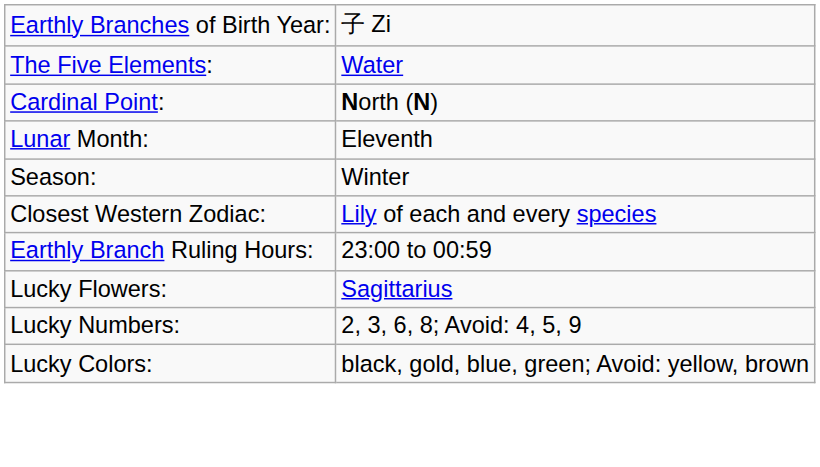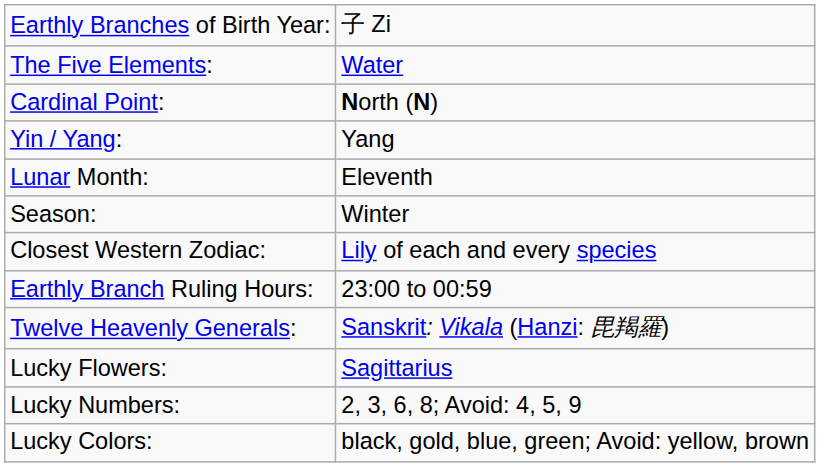 <table class="wikitable">
 <tr>
 <td><a href='#'>Earthly Branches</a> of Birth Year:</td>
 <td>子 Zi</td>
 </tr>
 <tr>
 <td><a href='#'>The Five Elements</a>:</td>
 <td><a href='#'>Water</a></td>
 </tr>
 <tr>
 <td><a href='#'>Cardinal Point</a>:</td>
 <td><strong>N</strong>orth (<strong>N</strong>)</td>
+</tr>
+<tr>
+<td><a href='#'>Yin / Yang</a>:</td>
+<td>Yang</td>
 </tr>
 <tr>
 <td><a href='#'>Lunar</a> Month:</td>
 <td>Eleventh</td>
 </tr>
 <tr>
 <td>Season:</td>
 <td>Winter</td>
 </tr>
 <tr>
 <td>Closest Western Zodiac:</td>
 <td><a href='#'>Lily</a> of each and every <a href='#'>species</a></td>
 </tr>
 <tr>
 <td><a href='#'>Earthly Branch</a> Ruling Hours:</td>
 <td>23:00 to 00:59</td>
 </tr>
 <tr>
+<td><a href='#'>Twelve Heavenly Generals</a>:</td>
+<td><a href='#'>Sanskrit</a><em>: <a href='#'>Vikala</a></em> (<a href='#'>Hanzi</a>: <em>毘羯羅</em>)</td>
+</tr>
+<tr>
 <td>Lucky Flowers:</td>
 <td><a href='#'>Sagittarius</a></td>
 </tr>
 <tr>
 <td>Lucky Numbers:</td>
 <td>2, 3, 6, 8; Avoid: 4, 5, 9</td>
 </tr>
 <tr>
 <td>Lucky Colors:</td>
 <td>black, gold, blue, green; Avoid: yellow, brown</td>
 </tr>
 </table>
